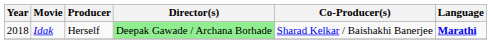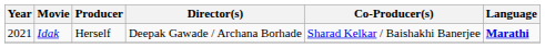 <table class="sortable wikitable">
 <tr>
 <th>Year</th>
 <th>Movie</th>
 <th>Producer</th>
 <th>Director(s)</th>
 <th>Co-Producer(s)</th>
 <th>Language</th>
 </tr>
 <tr>
-<td>2018</td>
+<td>2021</td>
 <td><em><a href='#'>Idak</a></em></td>
 <td>Herself</td>
-<td style="background: lightgreen;">Deepak Gawade / Archana Borhade</td>
+<td>Deepak Gawade / Archana Borhade</td>
 <td><a href='#'>Sharad Kelkar</a> / Baishakhi Banerjee</td>
 <td><strong><a href='#'>Marathi</a></strong></td>
 </tr>
 <tr>
 </tr>
 </table>
